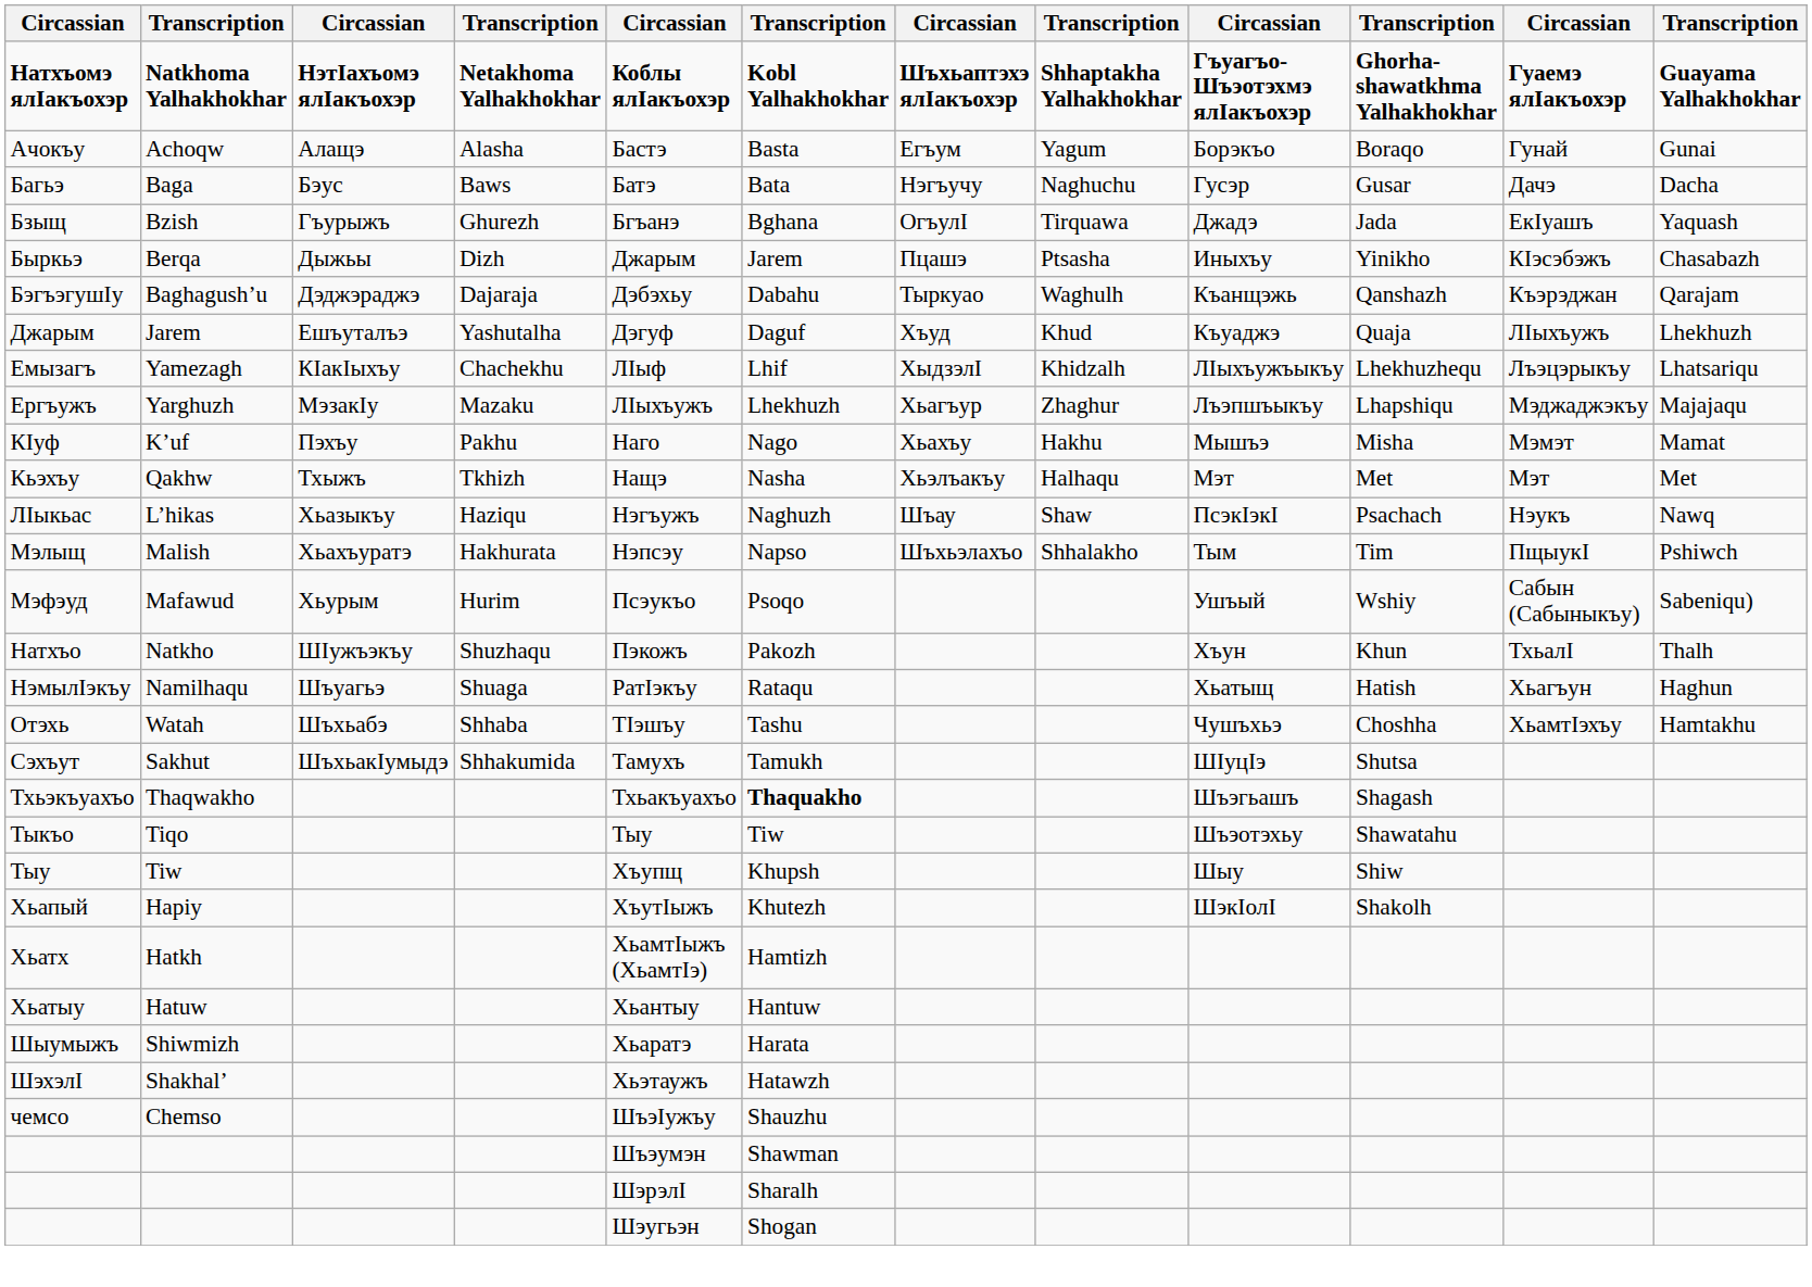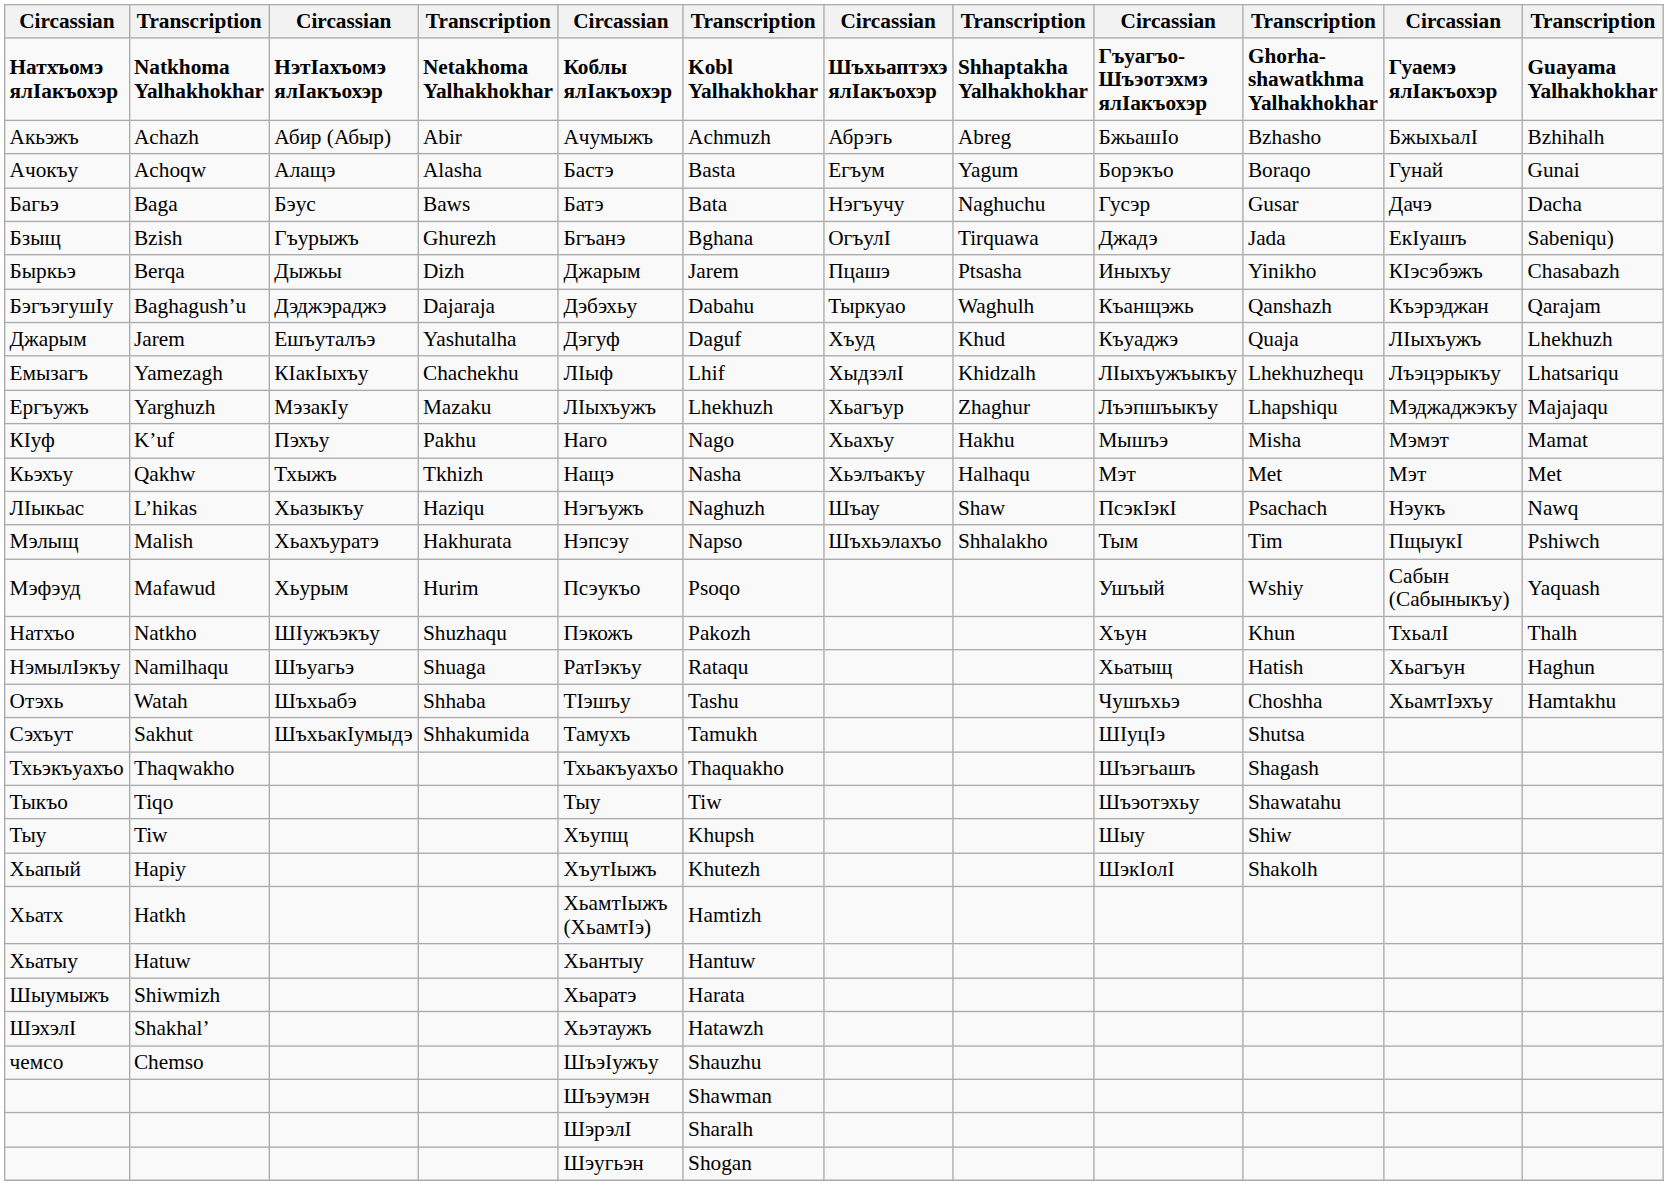 <table class="wikitable">
 <tr>
 <th>Circassian</th>
 <th>Transcription</th>
 <th>Circassian</th>
 <th>Transcription</th>
 <th>Circassian</th>
 <th>Transcription</th>
 <th>Circassian</th>
 <th>Transcription</th>
 <th>Circassian</th>
 <th>Transcription</th>
 <th>Circassian</th>
 <th>Transcription</th>
 </tr>
 <tr>
 <td><strong>Натхъомэ ялIакъохэр</strong></td>
 <td><strong>Natkhoma Yalhakhokhar</strong></td>
 <td><strong>НэтIахъомэ ялIакъохэр</strong></td>
 <td><strong>Netakhoma Yalhakhokhar</strong></td>
 <td><strong>Коблы ялIакъохэр</strong></td>
 <td><strong>Kobl Yalhakhokhar</strong></td>
 <td><strong>Шъхьаптэхэ ялIакъохэр</strong></td>
 <td><strong>Shhaptakha Yalhakhokhar</strong></td>
 <td><strong>Гъуагъо-Шъэотэхмэ ялIакъохэр</strong></td>
 <td><strong>Ghorha-shawatkhma Yalhakhokhar</strong></td>
 <td><strong>Гуаемэ ялIакъохэр</strong></td>
 <td><strong>Guayama Yalhakhokhar</strong></td>
+</tr>
+<tr>
+<td>Акьэжъ</td>
+<td>Achazh</td>
+<td>Абир (Абыр)</td>
+<td>Abir</td>
+<td>Ачумыжъ</td>
+<td>Achmuzh</td>
+<td>Абрэгь</td>
+<td>Abreg</td>
+<td>БжьашIо</td>
+<td>Bzhasho</td>
+<td>БжыхьалI</td>
+<td>Bzhihalh</td>
 </tr>
 <tr>
 <td>Ачокъу</td>
 <td>Achoqw</td>
 <td>Алащэ</td>
 <td>Alasha</td>
 <td>Бастэ</td>
 <td>Basta</td>
 <td>Егъум</td>
 <td>Yagum</td>
 <td>Борэкъо</td>
 <td>Boraqo</td>
 <td>Гунай</td>
 <td>Gunai</td>
 </tr>
 <tr>
 <td>Багьэ</td>
 <td>Baga</td>
 <td>Бэус</td>
 <td>Baws</td>
 <td>Батэ</td>
 <td>Bata</td>
 <td>Нэгъучу</td>
 <td>Naghuchu</td>
 <td>Гусэр</td>
 <td>Gusar</td>
 <td>Дачэ</td>
 <td>Dacha</td>
 </tr>
 <tr>
 <td>Бзыщ</td>
 <td>Bzish</td>
 <td>Гъурыжъ</td>
 <td>Ghurezh</td>
 <td>Бгъанэ</td>
 <td>Bghana</td>
 <td>ОгъулI</td>
 <td>Tirquawa</td>
 <td>Джадэ</td>
 <td>Jada</td>
 <td>ЕкIуашъ</td>
-<td>Yaquash</td>
+<td>Sabeniqu)</td>
 </tr>
 <tr>
 <td>Быркьэ</td>
 <td>Berqa</td>
 <td>Дыжьы</td>
 <td>Dizh</td>
 <td>Джарым</td>
 <td>Jarem</td>
 <td>Пцашэ</td>
 <td>Ptsasha</td>
 <td>Иныхъу</td>
 <td>Yinikho</td>
 <td>КIэсэбэжъ</td>
 <td>Chasabazh</td>
 </tr>
 <tr>
 <td>БэгъэгушIу</td>
 <td>Baghagush’u</td>
 <td>Дэджэраджэ</td>
 <td>Dajaraja</td>
 <td>Дэбэхьу</td>
 <td>Dabahu</td>
 <td>Тыркуао</td>
 <td>Waghulh</td>
 <td>Къанщэжь</td>
 <td>Qanshazh</td>
 <td>Къэрэджан</td>
 <td>Qarajam</td>
 </tr>
 <tr>
 <td>Джарым</td>
 <td>Jarem</td>
 <td>Ешъуталъэ</td>
 <td>Yashutalha</td>
 <td>Дэгуф</td>
 <td>Daguf</td>
 <td>Хъуд</td>
 <td>Khud</td>
 <td>Къуаджэ</td>
 <td>Quaja</td>
 <td>ЛIыхъужъ</td>
 <td>Lhekhuzh</td>
 </tr>
 <tr>
 <td>Емызагъ</td>
 <td>Yamezagh</td>
 <td>КIакIыхъу</td>
 <td>Chachekhu</td>
 <td>ЛIыф</td>
 <td>Lhif</td>
 <td>ХыдзэлI</td>
 <td>Khidzalh</td>
 <td>ЛIыхъужъыкъу</td>
 <td>Lhekhuzhequ</td>
 <td>Лъэцэрыкъу</td>
 <td>Lhatsariqu</td>
 </tr>
 <tr>
 <td>Ергъужъ</td>
 <td>Yarghuzh</td>
 <td>МэзакIу</td>
 <td>Mazaku</td>
 <td>ЛIыхъужъ</td>
 <td>Lhekhuzh</td>
 <td>Хьагъур</td>
 <td>Zhaghur</td>
 <td>Лъэпшъыкъу</td>
 <td>Lhapshiqu</td>
 <td>Мэджаджэкъу</td>
 <td>Majajaqu</td>
 </tr>
 <tr>
 <td>КIуф</td>
 <td>K’uf</td>
 <td>Пэхъу</td>
 <td>Pakhu</td>
 <td>Наго</td>
 <td>Nago</td>
 <td>Хьахъу</td>
 <td>Hakhu</td>
 <td>Мышъэ</td>
 <td>Misha</td>
 <td>Мэмэт</td>
 <td>Mamat</td>
 </tr>
 <tr>
 <td>Кьэхъу</td>
 <td>Qakhw</td>
 <td>Тхыжъ</td>
 <td>Tkhizh</td>
 <td>Нащэ</td>
 <td>Nasha</td>
 <td>Хьэлъакъу</td>
 <td>Halhaqu</td>
 <td>Мэт</td>
 <td>Met</td>
 <td>Мэт</td>
 <td>Met</td>
 </tr>
 <tr>
 <td>ЛIыкьас</td>
 <td>L’hikas</td>
 <td>Хьазыкъу</td>
 <td>Haziqu</td>
 <td>Нэгъужъ</td>
 <td>Naghuzh</td>
 <td>Шъау</td>
 <td>Shaw</td>
 <td>ПсэкIэкI</td>
 <td>Psachach</td>
 <td>Нэукъ</td>
 <td>Nawq</td>
 </tr>
 <tr>
 <td>Мэлыщ</td>
 <td>Malish</td>
 <td>Хьахъуратэ</td>
 <td>Hakhurata</td>
 <td>Нэпсэу</td>
 <td>Napso</td>
 <td>Шъхьэлахъо</td>
 <td>Shhalakho</td>
 <td>Тым</td>
 <td>Tim</td>
 <td>ПщыукI</td>
 <td>Pshiwch</td>
 </tr>
 <tr>
 <td>Мэфэуд</td>
 <td>Mafawud</td>
 <td>Хьурым</td>
 <td>Hurim</td>
 <td>Псэукъо</td>
 <td>Psoqo</td>
 <td></td>
 <td></td>
 <td>Ушъый</td>
 <td>Wshiy</td>
 <td>Сабын (Сабыныкъу)</td>
-<td>Sabeniqu)</td>
+<td>Yaquash</td>
 </tr>
 <tr>
 <td>Натхъо</td>
 <td>Natkho</td>
 <td>ШIужъэкъу</td>
 <td>Shuzhaqu</td>
 <td>Пэкожъ</td>
 <td>Pakozh</td>
 <td></td>
 <td></td>
 <td>Хъун</td>
 <td>Khun</td>
 <td>ТхьалI</td>
 <td>Thalh</td>
 </tr>
 <tr>
 <td>НэмылIэкъу</td>
 <td>Namilhaqu</td>
 <td>Шъуагьэ</td>
 <td>Shuaga</td>
 <td>РатIэкъу</td>
 <td>Rataqu</td>
 <td></td>
 <td></td>
 <td>Хьатыщ</td>
 <td>Hatish</td>
 <td>Хьагъун</td>
 <td>Haghun</td>
 </tr>
 <tr>
 <td>Отэхь</td>
 <td>Watah</td>
 <td>Шъхьабэ</td>
 <td>Shhaba</td>
 <td>ТIэшъу</td>
 <td>Tashu</td>
 <td></td>
 <td></td>
 <td>Чушъхьэ</td>
 <td>Choshha</td>
 <td>ХьамтIэхъу</td>
 <td>Hamtakhu</td>
 </tr>
 <tr>
 <td>Сэхъут</td>
 <td>Sakhut</td>
 <td>ШъхьакIумыдэ</td>
 <td>Shhakumida</td>
 <td>Тамухъ</td>
 <td>Tamukh</td>
 <td></td>
 <td></td>
 <td>ШIуцIэ</td>
 <td>Shutsa</td>
 <td></td>
 <td></td>
 </tr>
 <tr>
 <td>Тхьэкъуахъо</td>
 <td>Thaqwakho</td>
 <td></td>
 <td></td>
 <td>Тхьакъуахъо</td>
-<td><strong>Thaquakho</strong></td>
+<td>Thaquakho</td>
 <td></td>
 <td></td>
 <td>Шъэгьашъ</td>
 <td>Shagash</td>
 <td></td>
 <td></td>
 </tr>
 <tr>
 <td>Тыкъо</td>
 <td>Tiqo</td>
 <td></td>
 <td></td>
 <td>Тыу</td>
 <td>Tiw</td>
 <td></td>
 <td></td>
 <td>Шъэотэхьу</td>
 <td>Shawatahu</td>
 <td></td>
 <td></td>
 </tr>
 <tr>
 <td>Тыу</td>
 <td>Tiw</td>
 <td></td>
 <td></td>
 <td>Хъупщ</td>
 <td>Khupsh</td>
 <td></td>
 <td></td>
 <td>Шыу</td>
 <td>Shiw</td>
 <td></td>
 <td></td>
 </tr>
 <tr>
 <td>Хьапый</td>
 <td>Hapiy</td>
 <td></td>
 <td></td>
 <td>ХъутIыжъ</td>
 <td>Khutezh</td>
 <td></td>
 <td></td>
 <td>ШэкIолI</td>
 <td>Shakolh</td>
 <td></td>
 <td></td>
 </tr>
 <tr>
 <td>Хьатх</td>
 <td>Hatkh</td>
 <td></td>
 <td></td>
 <td>ХьамтIыжъ (ХьамтIэ)</td>
 <td>Hamtizh</td>
 <td></td>
 <td></td>
 <td></td>
 <td></td>
 <td></td>
 <td></td>
 </tr>
 <tr>
 <td>Хьатыу</td>
 <td>Hatuw</td>
 <td></td>
 <td></td>
 <td>Хьантыу</td>
 <td>Hantuw</td>
 <td></td>
 <td></td>
 <td></td>
 <td></td>
 <td></td>
 <td></td>
 </tr>
 <tr>
 <td>Шыумыжъ</td>
 <td>Shiwmizh</td>
 <td></td>
 <td></td>
 <td>Хьаратэ</td>
 <td>Harata</td>
 <td></td>
 <td></td>
 <td></td>
 <td></td>
 <td></td>
 <td></td>
 </tr>
 <tr>
 <td>ШэхэлI</td>
 <td>Shakhal’</td>
 <td></td>
 <td></td>
 <td>Хьэтаужъ</td>
 <td>Hatawzh</td>
 <td></td>
 <td></td>
 <td></td>
 <td></td>
 <td></td>
 <td></td>
 </tr>
 <tr>
 <td>чемсо</td>
 <td>Chemso</td>
 <td></td>
 <td></td>
 <td>ШъэIужъу</td>
 <td>Shauzhu</td>
 <td></td>
 <td></td>
 <td></td>
 <td></td>
 <td></td>
 <td></td>
 </tr>
 <tr>
 <td></td>
 <td></td>
 <td></td>
 <td></td>
 <td>Шъэумэн</td>
 <td>Shawman</td>
 <td></td>
 <td></td>
 <td></td>
 <td></td>
 <td></td>
 <td></td>
 </tr>
 <tr>
 <td></td>
 <td></td>
 <td></td>
 <td></td>
 <td>ШэрэлI</td>
 <td>Sharalh</td>
 <td></td>
 <td></td>
 <td></td>
 <td></td>
 <td></td>
 <td></td>
 </tr>
 <tr>
 <td></td>
 <td></td>
 <td></td>
 <td></td>
 <td>Шэугьэн</td>
 <td>Shogan</td>
 <td></td>
 <td></td>
 <td></td>
 <td></td>
 <td></td>
 <td></td>
 </tr>
 <tr>
 </tr>
 </table>
